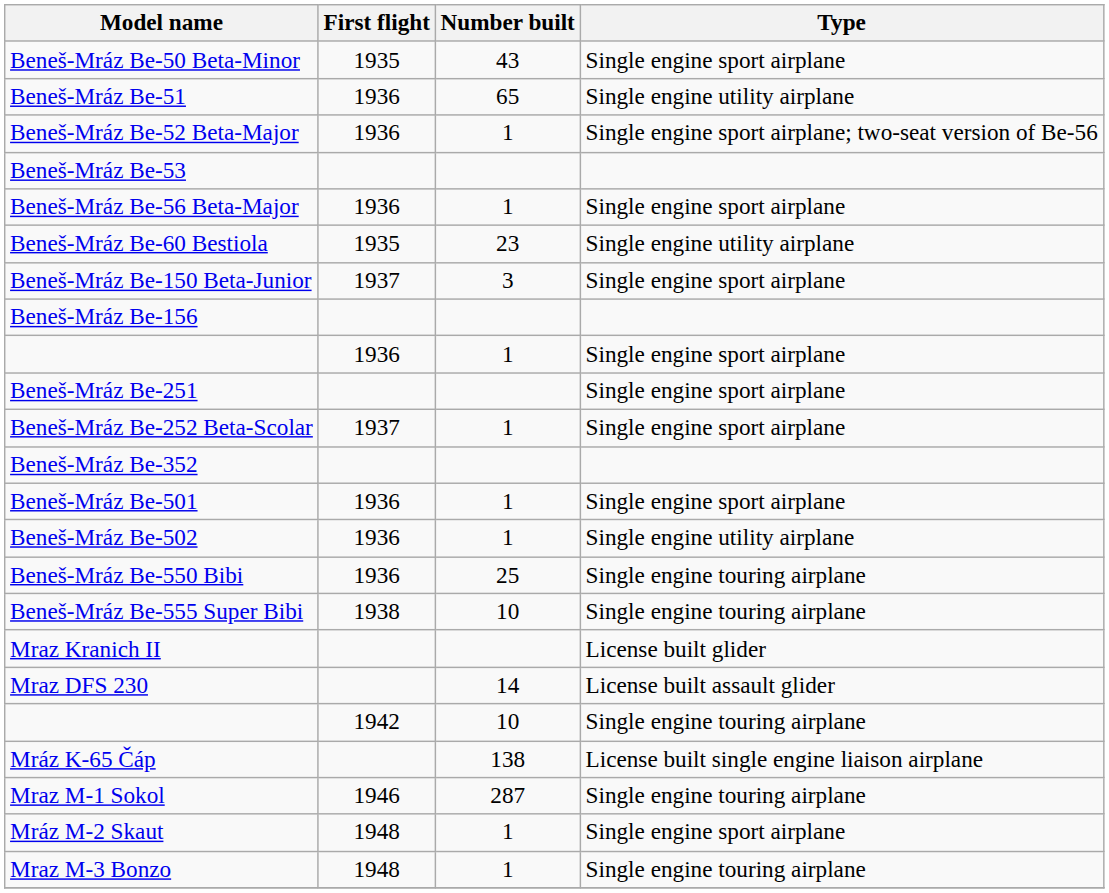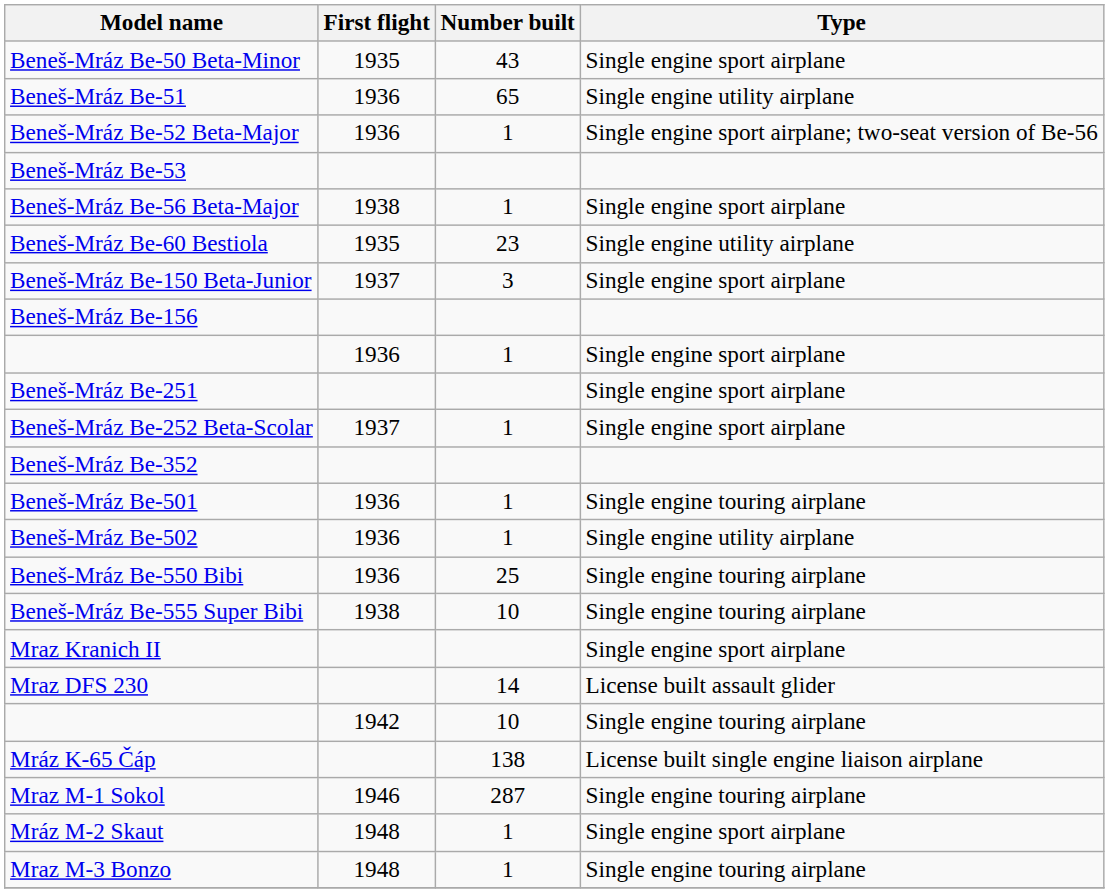 <table class="wikitable sortable">
 <tr>
 <th>Model name</th>
 <th>First flight</th>
 <th>Number built</th>
 <th>Type</th>
 </tr>
 <tr>
 <td align=left><a href='#'>Beneš-Mráz Be-50 Beta-Minor</a></td>
 <td align=center>1935</td>
 <td align=center>43</td>
 <td align=left>Single engine sport airplane</td>
 </tr>
 <tr>
 <td align=left><a href='#'>Beneš-Mráz Be-51</a></td>
 <td align=center>1936</td>
 <td align=center>65</td>
 <td align=left>Single engine utility airplane</td>
 </tr>
 <tr>
 <td align=left><a href='#'>Beneš-Mráz Be-52 Beta-Major</a></td>
 <td align=center>1936</td>
 <td align=center>1</td>
 <td align=left>Single engine sport airplane; two-seat version of Be-56</td>
 </tr>
 <tr>
 <td align=left><a href='#'>Beneš-Mráz Be-53</a></td>
 <td align=center></td>
 <td align=center></td>
 <td align=left></td>
 </tr>
 <tr>
 <td align=left><a href='#'>Beneš-Mráz Be-56 Beta-Major</a></td>
-<td align=center>1936</td>
+<td align=center>1938</td>
 <td align=center>1</td>
 <td align=left>Single engine sport airplane</td>
 </tr>
 <tr>
 <td align=left><a href='#'>Beneš-Mráz Be-60 Bestiola</a></td>
 <td align=center>1935</td>
 <td align=center>23</td>
 <td align=left>Single engine utility airplane</td>
 </tr>
 <tr>
 <td align=left><a href='#'>Beneš-Mráz Be-150 Beta-Junior</a></td>
 <td align=center>1937</td>
 <td align=center>3</td>
 <td align=left>Single engine sport airplane</td>
 </tr>
 <tr>
 <td align=left><a href='#'>Beneš-Mráz Be-156</a></td>
 <td align=center></td>
 <td align=center></td>
 <td align=left></td>
 </tr>
 <tr>
 <td align=left></td>
 <td align=center>1936</td>
 <td align=center>1</td>
 <td align=left>Single engine sport airplane</td>
 </tr>
 <tr>
 <td align=left><a href='#'>Beneš-Mráz Be-251</a></td>
 <td align=center></td>
 <td align=center></td>
 <td align=left>Single engine sport airplane</td>
 </tr>
 <tr>
 <td align=left><a href='#'>Beneš-Mráz Be-252 Beta-Scolar</a></td>
 <td align=center>1937</td>
 <td align=center>1</td>
 <td align=left>Single engine sport airplane</td>
 </tr>
 <tr>
 <td align=left><a href='#'>Beneš-Mráz Be-352</a></td>
 <td align=center></td>
 <td align=center></td>
 <td align=left></td>
 </tr>
 <tr>
 <td align=left><a href='#'>Beneš-Mráz Be-501</a></td>
 <td align=center>1936</td>
 <td align=center>1</td>
-<td align=left>Single engine sport airplane</td>
+<td align=left>Single engine touring airplane</td>
 </tr>
 <tr>
 <td align=left><a href='#'>Beneš-Mráz Be-502</a></td>
 <td align=center>1936</td>
 <td align=center>1</td>
 <td align=left>Single engine utility airplane</td>
 </tr>
 <tr>
 <td align=left><a href='#'>Beneš-Mráz Be-550 Bibi</a></td>
 <td align=center>1936</td>
 <td align=center>25</td>
 <td align=left>Single engine touring airplane</td>
 </tr>
 <tr>
 <td align=left><a href='#'>Beneš-Mráz Be-555 Super Bibi</a></td>
 <td align=center>1938</td>
 <td align=center>10</td>
 <td align=left>Single engine touring airplane</td>
 </tr>
 <tr>
 <td align=left><a href='#'>Mraz Kranich II</a></td>
 <td align=center></td>
 <td align=center></td>
-<td align=left>License built glider</td>
+<td align=left>Single engine sport airplane</td>
 </tr>
 <tr>
 <td align=left><a href='#'>Mraz DFS 230</a></td>
 <td align=center></td>
 <td align=center>14</td>
 <td align=left>License built assault glider</td>
 </tr>
 <tr>
 <td align=left></td>
 <td align=center>1942</td>
 <td align=center>10</td>
 <td align=left>Single engine touring airplane</td>
 </tr>
 <tr>
 <td align=left><a href='#'>Mráz K-65 Čáp</a></td>
 <td align=center></td>
 <td align=center>138</td>
 <td align=left>License built single engine liaison airplane</td>
 </tr>
 <tr>
 <td align=left><a href='#'>Mraz M-1 Sokol</a></td>
 <td align=center>1946</td>
 <td align=center>287</td>
 <td align=left>Single engine touring airplane</td>
 </tr>
 <tr>
 <td align=left><a href='#'>Mráz M-2 Skaut</a></td>
 <td align=center>1948</td>
 <td align=center>1</td>
 <td align=left>Single engine sport airplane</td>
 </tr>
 <tr>
 <td align=left><a href='#'>Mraz M-3 Bonzo</a></td>
 <td align=center>1948</td>
 <td align=center>1</td>
 <td align=left>Single engine touring airplane</td>
 </tr>
 <tr>
 </tr>
 </table>
